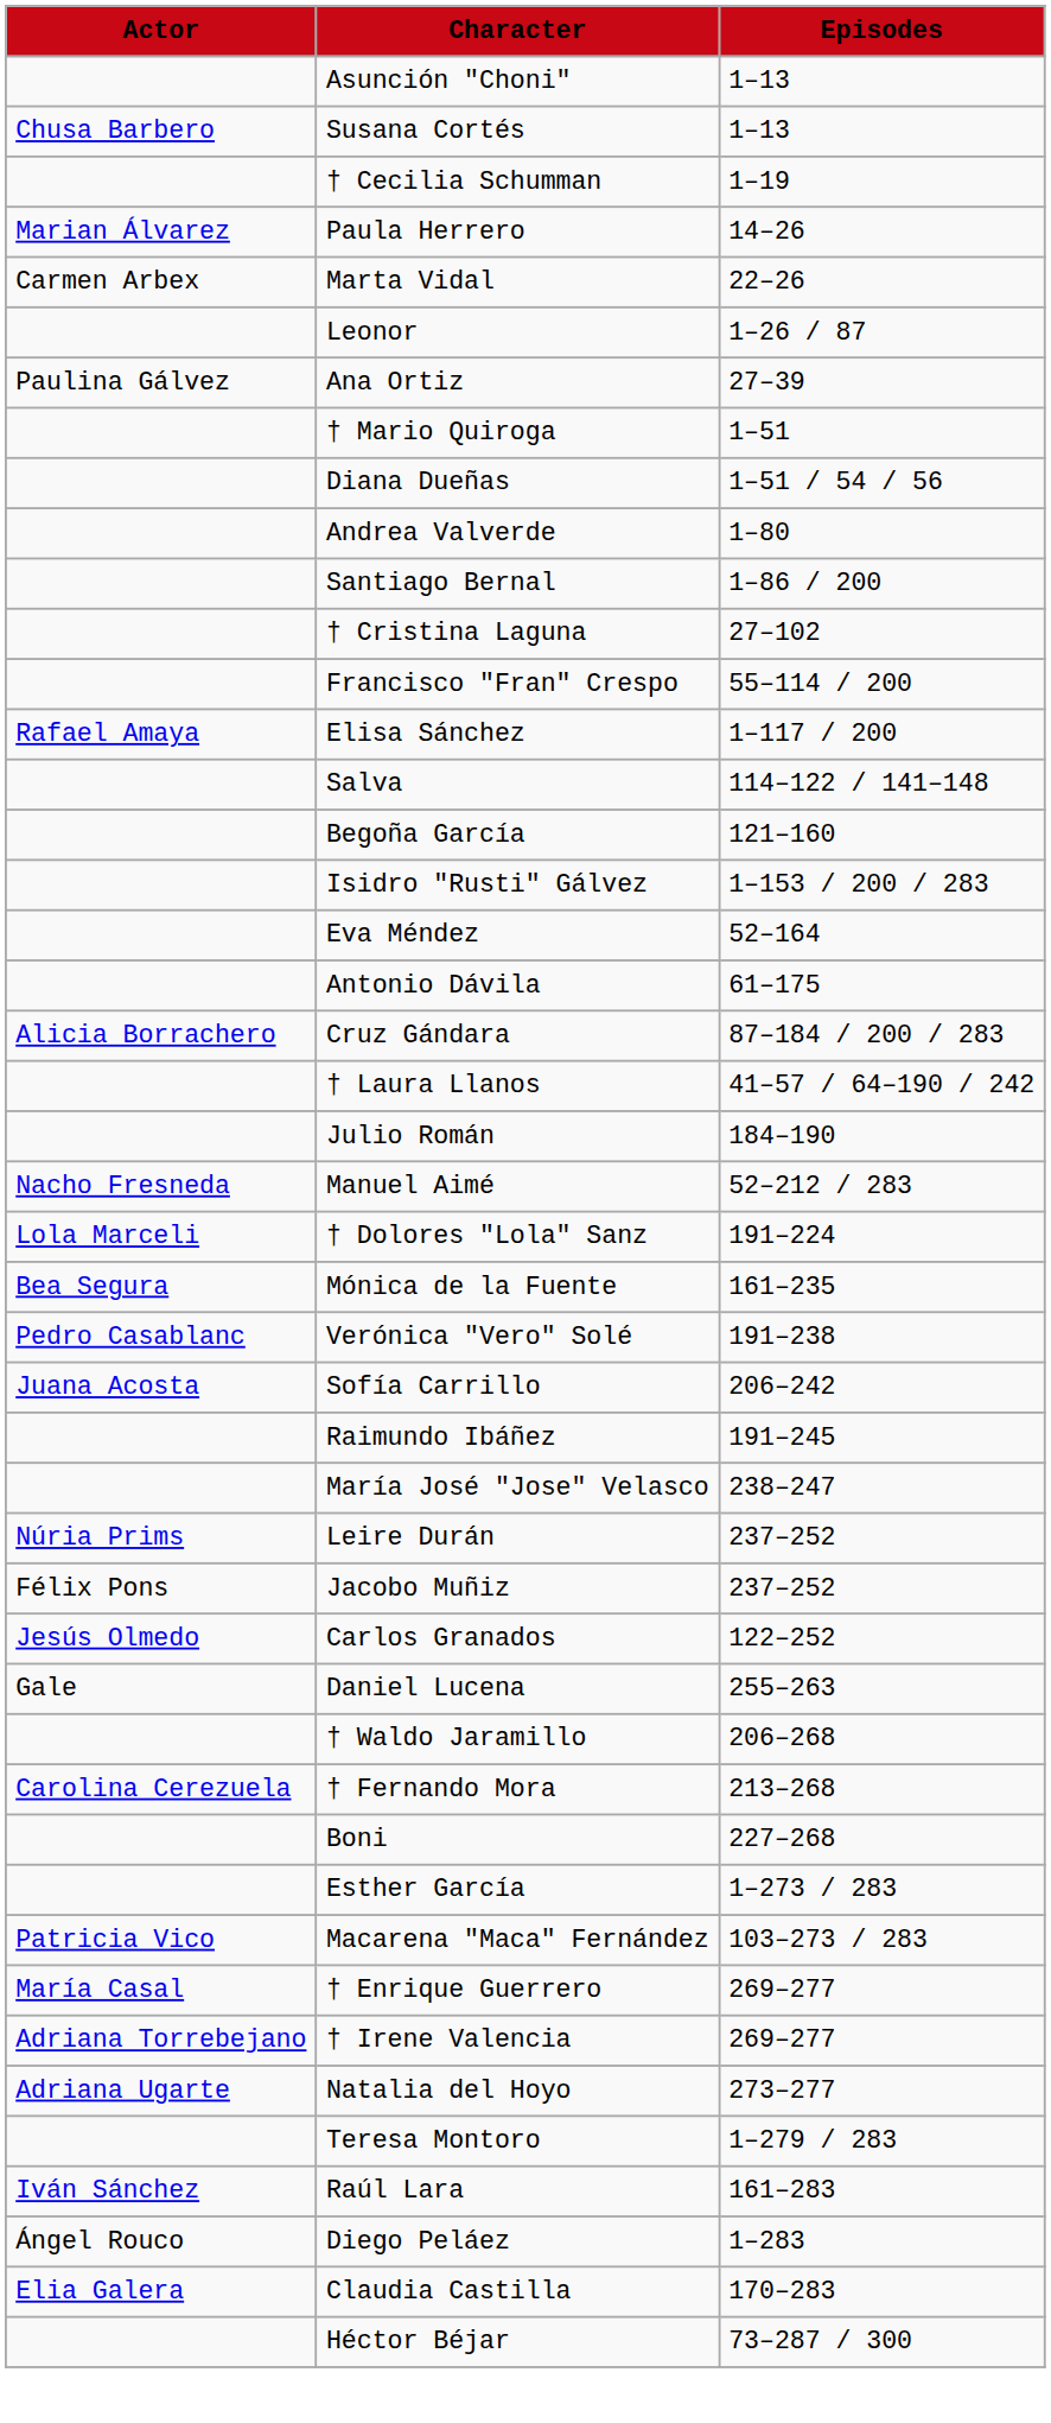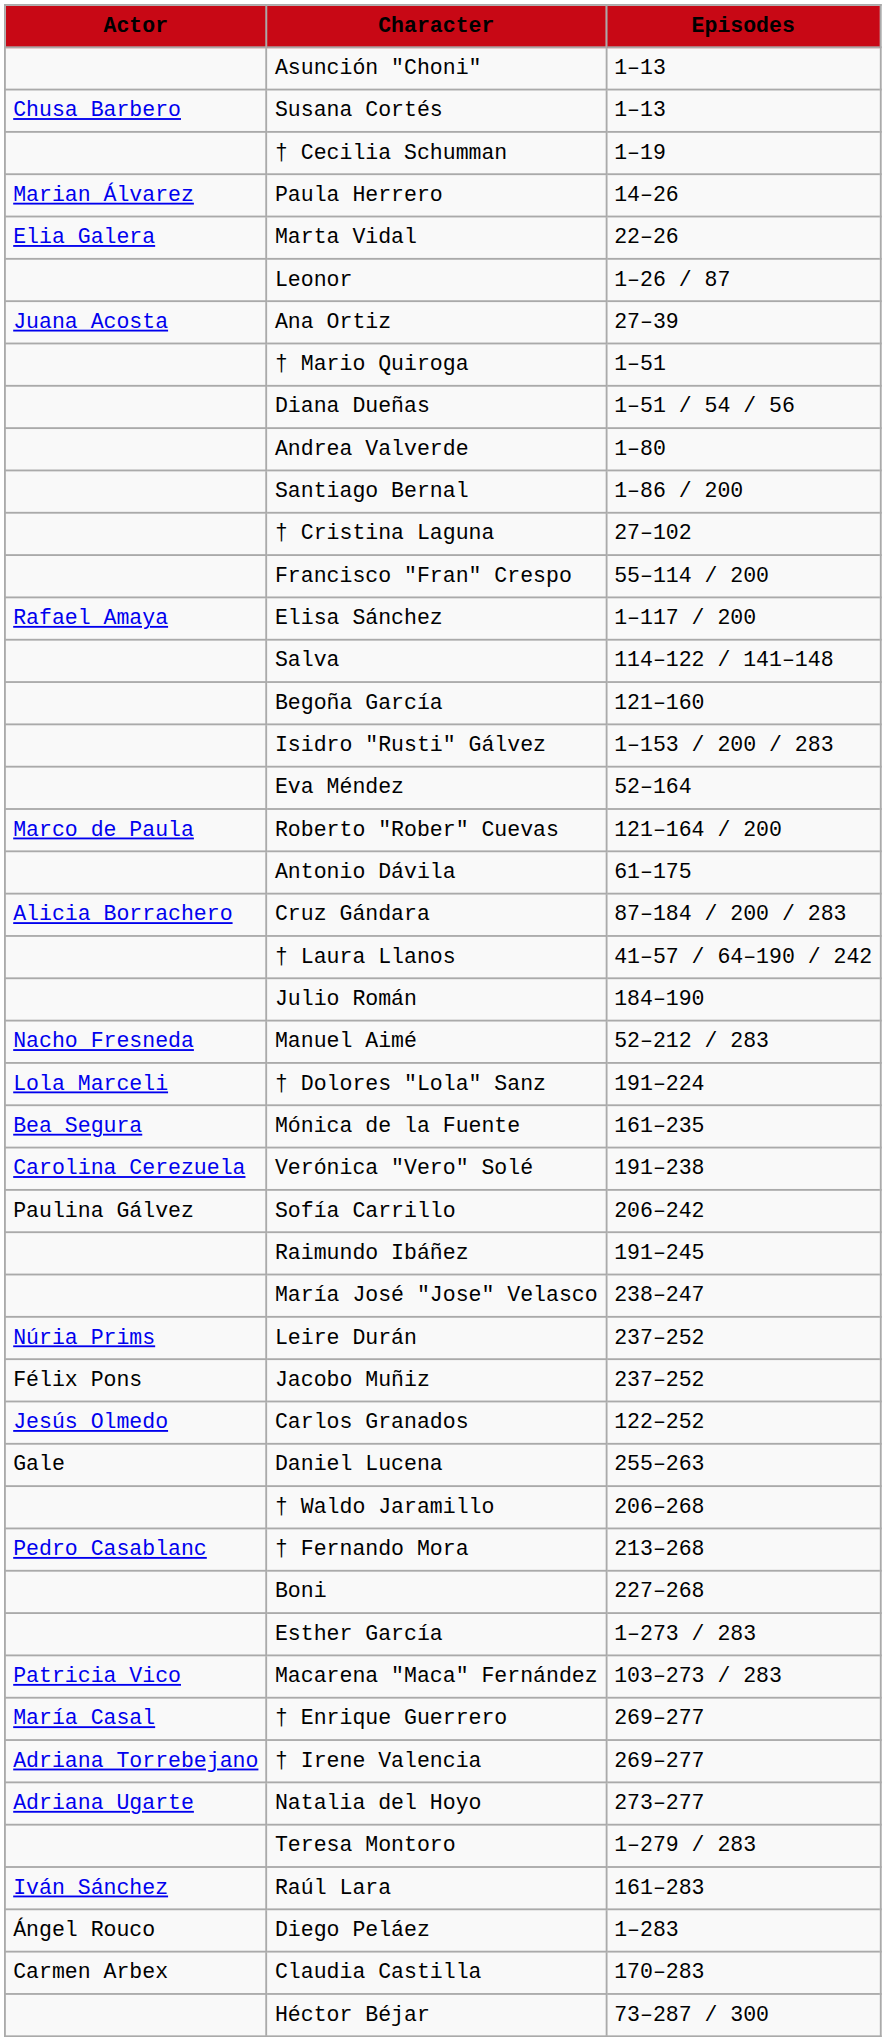 <table border="2" cellpadding="4" cellspacing="0" style="margin:1em 1em 1em 0; background:#f9f9f9; border:1px #aaa solid; border-collapse:collapse; font-size:90%">
 <tr bgcolor="#C80815" align="center">
 <th><strong>Actor</strong></th>
 <th><strong>Character</strong></th>
 <th><strong>Episodes</strong></th>
 </tr>
 <tr>
 <td></td>
 <td>Asunción "Choni"</td>
 <td>1–13</td>
 </tr>
 <tr>
 <td><a href='#'>Chusa Barbero</a></td>
 <td>Susana Cortés</td>
 <td>1–13</td>
 </tr>
 <tr>
 <td></td>
 <td>† Cecilia Schumman</td>
 <td>1–19</td>
 </tr>
 <tr>
 <td><a href='#'>Marian Álvarez</a></td>
 <td>Paula Herrero</td>
 <td>14–26</td>
 </tr>
 <tr>
-<td>Carmen Arbex</td>
+<td><a href='#'>Elia Galera</a></td>
 <td>Marta Vidal</td>
 <td>22–26</td>
 </tr>
 <tr>
 <td></td>
 <td>Leonor</td>
 <td>1–26 / 87</td>
 </tr>
 <tr>
-<td>Paulina Gálvez</td>
+<td><a href='#'>Juana Acosta</a></td>
 <td>Ana Ortiz</td>
 <td>27–39</td>
 </tr>
 <tr>
 <td></td>
 <td>† Mario Quiroga</td>
 <td>1–51</td>
 </tr>
 <tr>
 <td></td>
 <td>Diana Dueñas</td>
 <td>1–51 / 54 / 56</td>
 </tr>
 <tr>
 <td></td>
 <td>Andrea Valverde</td>
 <td>1–80</td>
 </tr>
 <tr>
 <td></td>
 <td>Santiago Bernal</td>
 <td>1–86 / 200</td>
 </tr>
 <tr>
 <td></td>
 <td>† Cristina Laguna</td>
 <td>27–102</td>
 </tr>
 <tr>
 <td></td>
 <td>Francisco "Fran" Crespo</td>
 <td>55–114 / 200</td>
 </tr>
 <tr>
 <td><a href='#'>Rafael Amaya</a></td>
 <td>Elisa Sánchez</td>
 <td>1–117 / 200</td>
 </tr>
 <tr>
 <td></td>
 <td>Salva</td>
 <td>114–122 / 141–148</td>
 </tr>
 <tr>
 <td></td>
 <td>Begoña García</td>
 <td>121–160</td>
 </tr>
 <tr>
 <td></td>
 <td>Isidro "Rusti" Gálvez</td>
 <td>1–153 / 200 / 283</td>
 </tr>
 <tr>
 <td></td>
 <td>Eva Méndez</td>
 <td>52–164</td>
 </tr>
 <tr>
+<td><a href='#'>Marco de Paula</a></td>
+<td>Roberto "Rober" Cuevas</td>
+<td>121–164 / 200</td>
+</tr>
+<tr>
 <td></td>
 <td>Antonio Dávila</td>
 <td>61–175</td>
 </tr>
 <tr>
 <td><a href='#'>Alicia Borrachero</a></td>
 <td>Cruz Gándara</td>
 <td>87–184 / 200 / 283</td>
 </tr>
 <tr>
 <td></td>
 <td>† Laura Llanos</td>
 <td>41–57 / 64–190 / 242</td>
 </tr>
 <tr>
 <td></td>
 <td>Julio Román</td>
 <td>184–190</td>
 </tr>
 <tr>
 <td><a href='#'>Nacho Fresneda</a></td>
 <td>Manuel Aimé</td>
 <td>52–212 / 283</td>
 </tr>
 <tr>
 <td><a href='#'>Lola Marceli</a></td>
 <td>† Dolores "Lola" Sanz</td>
 <td>191–224</td>
 </tr>
 <tr>
 <td><a href='#'>Bea Segura</a></td>
 <td>Mónica de la Fuente</td>
 <td>161–235</td>
 </tr>
 <tr>
-<td><a href='#'>Pedro Casablanc</a></td>
+<td><a href='#'>Carolina Cerezuela</a></td>
 <td>Verónica "Vero" Solé</td>
 <td>191–238</td>
 </tr>
 <tr>
-<td><a href='#'>Juana Acosta</a></td>
+<td>Paulina Gálvez</td>
 <td>Sofía Carrillo</td>
 <td>206–242</td>
 </tr>
 <tr>
 <td></td>
 <td>Raimundo Ibáñez</td>
 <td>191–245</td>
 </tr>
 <tr>
 <td></td>
 <td>María José "Jose" Velasco</td>
 <td>238–247</td>
 </tr>
 <tr>
 <td><a href='#'>Núria Prims</a></td>
 <td>Leire Durán</td>
 <td>237–252</td>
 </tr>
 <tr>
 <td>Félix Pons</td>
 <td>Jacobo Muñiz</td>
 <td>237–252</td>
 </tr>
 <tr>
 <td><a href='#'>Jesús Olmedo</a></td>
 <td>Carlos Granados</td>
 <td>122–252</td>
 </tr>
 <tr>
 <td>Gale</td>
 <td>Daniel Lucena</td>
 <td>255–263</td>
 </tr>
 <tr>
 <td></td>
 <td>† Waldo Jaramillo</td>
 <td>206–268</td>
 </tr>
 <tr>
-<td><a href='#'>Carolina Cerezuela</a></td>
+<td><a href='#'>Pedro Casablanc</a></td>
 <td>† Fernando Mora</td>
 <td>213–268</td>
 </tr>
 <tr>
 <td></td>
 <td>Boni</td>
 <td>227–268</td>
 </tr>
 <tr>
 <td></td>
 <td>Esther García</td>
 <td>1–273 / 283</td>
 </tr>
 <tr>
 <td><a href='#'>Patricia Vico</a></td>
 <td>Macarena "Maca" Fernández</td>
 <td>103–273 / 283</td>
 </tr>
 <tr>
 <td><a href='#'>María Casal</a></td>
 <td>† Enrique Guerrero</td>
 <td>269–277</td>
 </tr>
 <tr>
 <td><a href='#'>Adriana Torrebejano</a></td>
 <td>† Irene Valencia</td>
 <td>269–277</td>
 </tr>
 <tr>
 <td><a href='#'>Adriana Ugarte</a></td>
 <td>Natalia del Hoyo</td>
 <td>273–277</td>
 </tr>
 <tr>
 <td></td>
 <td>Teresa Montoro</td>
 <td>1–279 / 283</td>
 </tr>
 <tr>
 <td><a href='#'>Iván Sánchez</a></td>
 <td>Raúl Lara</td>
 <td>161–283</td>
 </tr>
 <tr>
 <td>Ángel Rouco</td>
 <td>Diego Peláez</td>
 <td>1–283</td>
 </tr>
 <tr>
-<td><a href='#'>Elia Galera</a></td>
+<td>Carmen Arbex</td>
 <td>Claudia Castilla</td>
 <td>170–283</td>
 </tr>
 <tr>
 <td></td>
 <td>Héctor Béjar</td>
 <td>73–287 / 300</td>
 </tr>
 </table>
